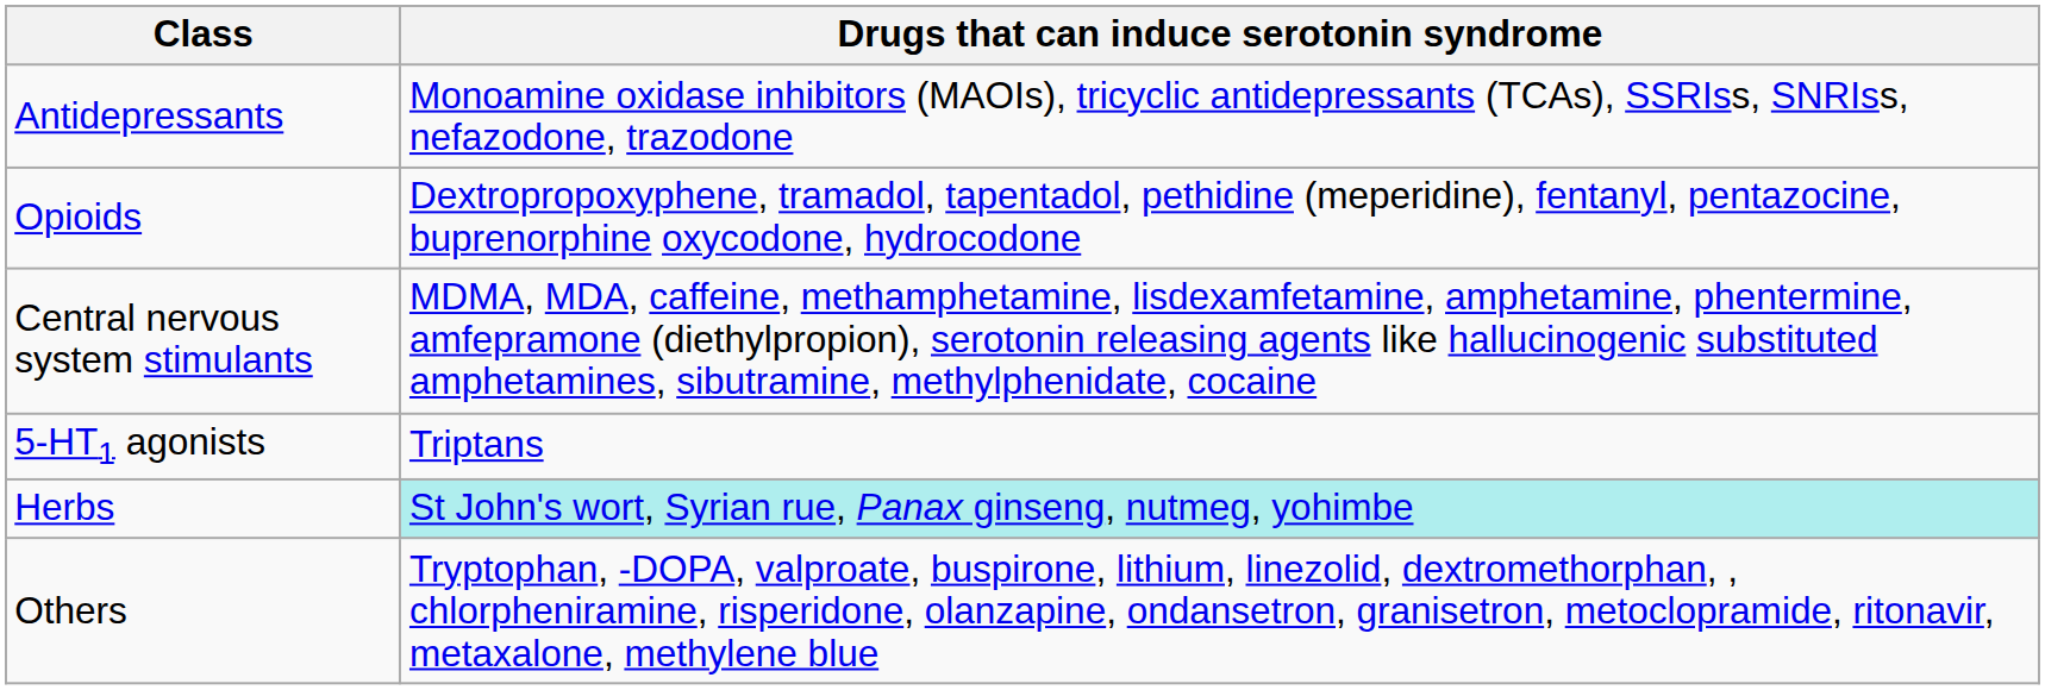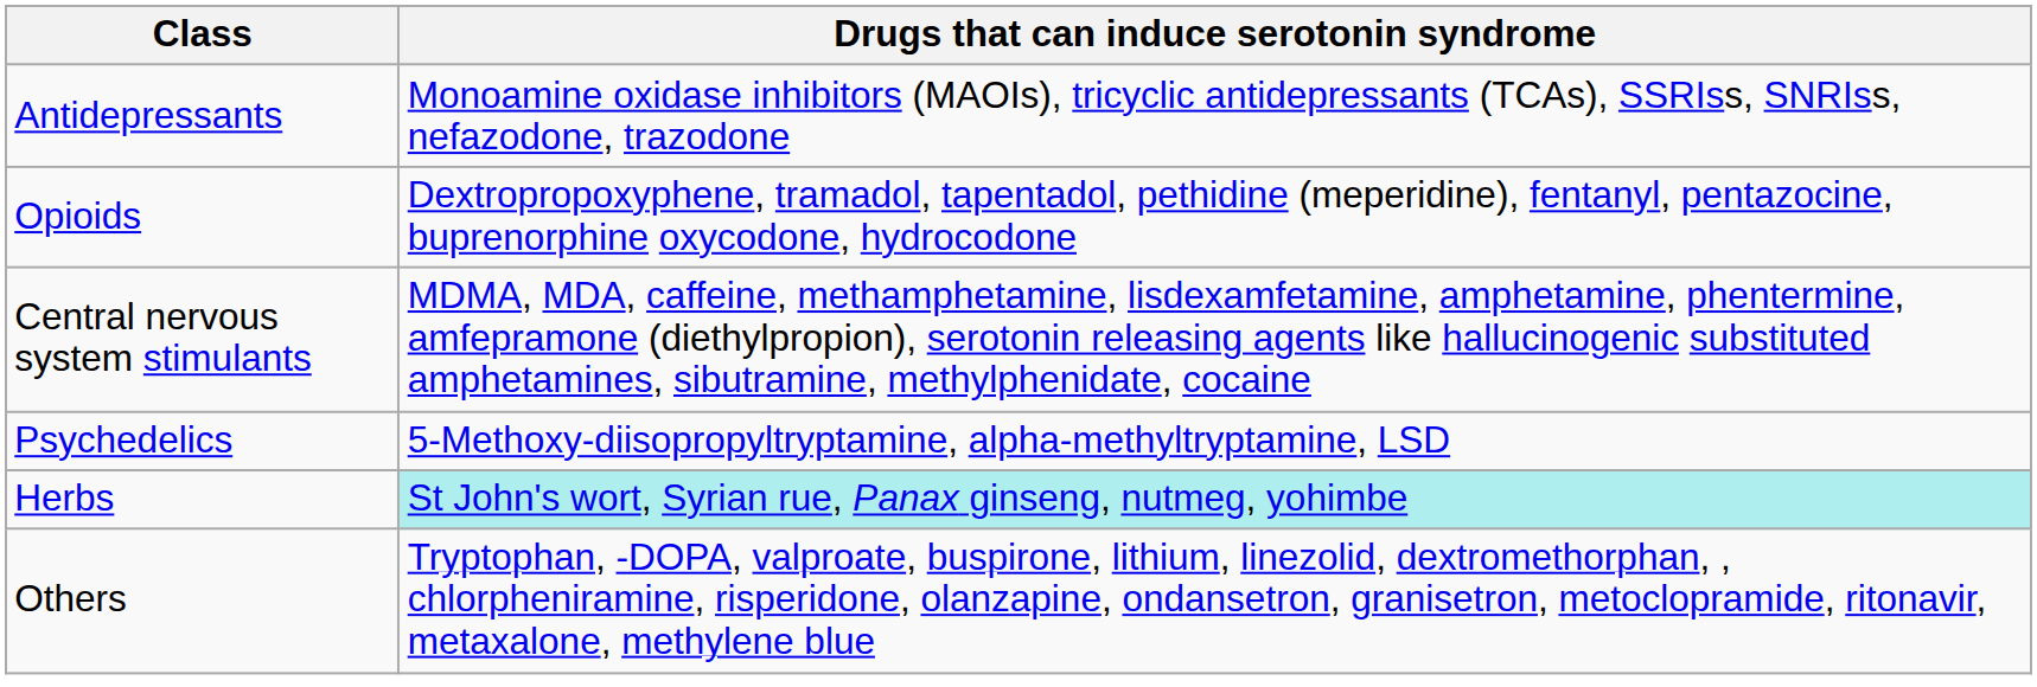 <table class="wikitable">
 <tr>
 <th>Class</th>
 <th>Drugs that can induce serotonin syndrome</th>
 </tr>
 <tr>
 <td><a href='#'>Antidepressants</a></td>
 <td><a href='#'>Monoamine oxidase inhibitors</a> (MAOIs), <a href='#'>tricyclic antidepressants</a> (TCAs), <a href='#'>SSRIs</a>s, <a href='#'>SNRIs</a>s, <a href='#'>nefazodone</a>, <a href='#'>trazodone</a></td>
 </tr>
 <tr>
 <td><a href='#'>Opioids</a></td>
 <td><a href='#'>Dextropropoxyphene</a>, <a href='#'>tramadol</a>, <a href='#'>tapentadol</a>, <a href='#'>pethidine</a> (meperidine), <a href='#'>fentanyl</a>, <a href='#'>pentazocine</a>, <a href='#'>buprenorphine</a> <a href='#'>oxycodone</a>, <a href='#'>hydrocodone</a></td>
 </tr>
 <tr>
 <td>Central nervous system <a href='#'>stimulants</a></td>
 <td><a href='#'>MDMA</a>, <a href='#'>MDA</a>, <a href='#'>caffeine</a>, <a href='#'>methamphetamine</a>, <a href='#'>lisdexamfetamine</a>, <a href='#'>amphetamine</a>, <a href='#'>phentermine</a>, <a href='#'>amfepramone</a> (diethylpropion), <a href='#'>serotonin releasing agents</a> like <a href='#'>hallucinogenic</a> <a href='#'>substituted amphetamines</a>, <a href='#'>sibutramine</a>, <a href='#'>methylphenidate</a>, <a href='#'>cocaine</a></td>
 </tr>
 <tr>
-<td><a href='#'>5-HT<sub>1</sub></a> agonists</td>
-<td><a href='#'>Triptans</a></td>
+<td><a href='#'>Psychedelics</a></td>
+<td><a href='#'>5-Methoxy-diisopropyltryptamine</a>, <a href='#'>alpha-methyltryptamine</a>, <a href='#'>LSD</a></td>
 </tr>
 <tr>
 <td><a href='#'>Herbs</a></td>
 <td style="background: paleturquoise;"><a href='#'>St John's wort</a>, <a href='#'>Syrian rue</a>, <a href='#'><em>Panax</em> ginseng</a>, <a href='#'>nutmeg</a>, <a href='#'>yohimbe</a></td>
 </tr>
 <tr>
 <td>Others</td>
 <td><a href='#'>Tryptophan</a>, <a href='#'>-DOPA</a>, <a href='#'>valproate</a>, <a href='#'>buspirone</a>, <a href='#'>lithium</a>, <a href='#'>linezolid</a>, <a href='#'>dextromethorphan</a>, , <a href='#'>chlorpheniramine</a>, <a href='#'>risperidone</a>, <a href='#'>olanzapine</a>, <a href='#'>ondansetron</a>, <a href='#'>granisetron</a>, <a href='#'>metoclopramide</a>, <a href='#'>ritonavir</a>, <a href='#'>metaxalone</a>, <a href='#'>methylene blue</a></td>
 </tr>
 </table>
